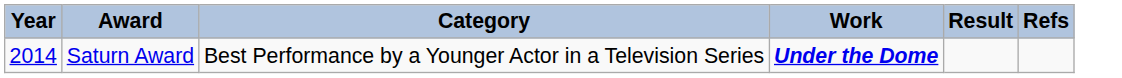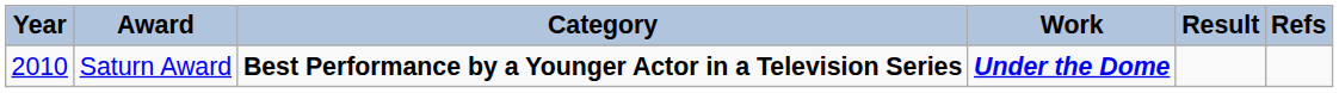 <table class="wikitable" border="2" background: #f9f9f9;>
 <tr align="center">
 <th style="background:#B0C4DE;">Year</th>
 <th style="background:#B0C4DE;">Award</th>
 <th style="background:#B0C4DE;">Category</th>
 <th style="background:#B0C4DE;">Work</th>
 <th style="background:#B0C4DE;">Result</th>
 <th style="background:#B0C4DE;">Refs</th>
 </tr>
 <tr>
-<td><a href='#'>2014</a></td>
+<td><a href='#'>2010</a></td>
 <td><a href='#'>Saturn Award</a></td>
-<td>Best Performance by a Younger Actor in a Television Series</td>
+<td><strong>Best Performance by a Younger Actor in a Television Series</strong></td>
 <td><strong><em><a href='#'>Under the Dome</a></em></strong></td>
 <td></td>
 <td style="text-align:center;"></td>
 </tr>
 </table>
